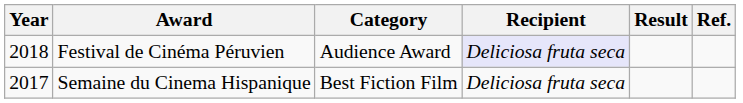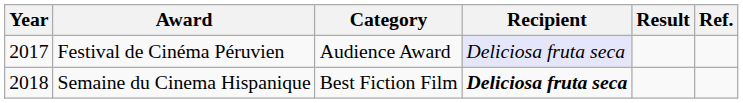 <table class="wikitable">
 <tr>
 <th>Year</th>
 <th>Award</th>
 <th>Category</th>
 <th>Recipient</th>
 <th>Result</th>
 <th>Ref.</th>
 </tr>
 <tr>
-<td>2018</td>
+<td>2017</td>
 <td>Festival de Cinéma Péruvien</td>
 <td>Audience Award</td>
 <td style="background: lavender;"><em>Deliciosa fruta seca</em></td>
 <td></td>
 <td></td>
 </tr>
 <tr>
-<td>2017</td>
+<td>2018</td>
 <td>Semaine du Cinema Hispanique</td>
 <td>Best Fiction Film</td>
-<td><em>Deliciosa fruta seca</em></td>
+<td><strong><em>Deliciosa fruta seca</em></strong></td>
 <td></td>
 <td></td>
 </tr>
 </table>
